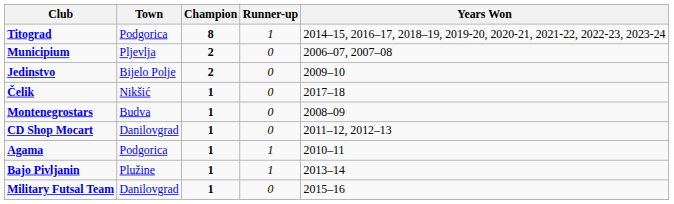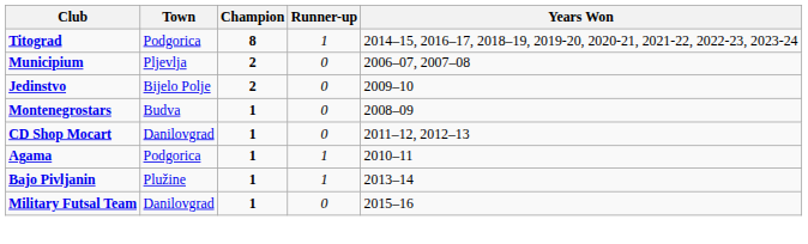 <table class="wikitable" style="font-size:90%">
 <tr>
 <th>Club</th>
 <th>Town</th>
 <th>Champion</th>
 <th>Runner-up</th>
 <th>Years Won</th>
 </tr>
 <tr>
 <td><strong><a href='#'>Titograd</a></strong></td>
 <td><a href='#'>Podgorica</a></td>
 <td align="center"><strong>8</strong></td>
 <td align="center"><em>1</em></td>
 <td>2014–15, 2016–17, 2018–19, 2019-20, 2020-21, 2021-22, 2022-23, 2023-24</td>
 </tr>
 <tr>
 <td><strong><a href='#'>Municipium</a></strong></td>
 <td><a href='#'>Pljevlja</a></td>
 <td align="center"><strong>2</strong></td>
 <td align="center"><em>0</em></td>
 <td>2006–07, 2007–08</td>
 </tr>
 <tr>
 <td><strong><a href='#'>Jedinstvo</a></strong></td>
 <td><a href='#'>Bijelo Polje</a></td>
 <td align="center"><strong>2</strong></td>
 <td align="center"><em>0</em></td>
 <td>2009–10</td>
-</tr>
-<tr>
-<td><strong><a href='#'>Čelik</a></strong></td>
-<td><a href='#'>Nikšić</a></td>
-<td align="center"><strong>1</strong></td>
-<td align="center"><em>0</em></td>
-<td>2017–18</td>
 </tr>
 <tr>
 <td><strong><a href='#'>Montenegrostars</a></strong></td>
 <td><a href='#'>Budva</a></td>
 <td align="center"><strong>1</strong></td>
 <td align="center"><em>0</em></td>
 <td>2008–09</td>
 </tr>
 <tr>
 <td><strong><a href='#'>CD Shop Mocart</a></strong></td>
 <td><a href='#'>Danilovgrad</a></td>
 <td align="center"><strong>1</strong></td>
 <td align="center"><em>0</em></td>
 <td>2011–12, 2012–13</td>
 </tr>
 <tr>
 <td><strong><a href='#'>Agama</a></strong></td>
 <td><a href='#'>Podgorica</a></td>
 <td align="center"><strong>1</strong></td>
 <td align="center"><em>1</em></td>
 <td>2010–11</td>
 </tr>
 <tr>
 <td><strong><a href='#'>Bajo Pivljanin</a></strong></td>
 <td><a href='#'>Plužine</a></td>
 <td align="center"><strong>1</strong></td>
 <td align="center"><em>1</em></td>
 <td>2013–14</td>
 </tr>
 <tr>
 <td><strong><a href='#'>Military Futsal Team</a></strong></td>
 <td><a href='#'>Danilovgrad</a></td>
 <td align="center"><strong>1</strong></td>
 <td align="center"><em>0</em></td>
 <td>2015–16</td>
 </tr>
 </table>
